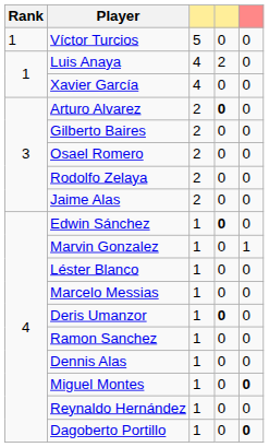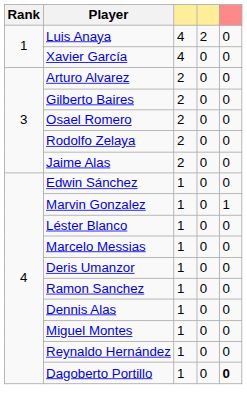 <table class="wikitable" border="1">
 <tr>
 <th>Rank</th>
 <th>Player</th>
 <th width=20 style="background: #FFEE99"></th>
 <th width=20 style="background: #FFEE99"></th>
 <th width=20 style="background: #FF8888"></th>
-</tr>
-<tr>
-<td>1</td>
-<td><a href='#'>Víctor Turcios</a></td>
-<td>5</td>
-<td>0</td>
-<td>0</td>
 </tr>
 <tr>
 <td rowspan="2" align=center>1</td>
 <td><a href='#'>Luis Anaya</a></td>
 <td>4</td>
 <td>2</td>
 <td>0</td>
 </tr>
 <tr>
 <td><a href='#'>Xavier García</a></td>
 <td>4</td>
 <td>0</td>
 <td>0</td>
 </tr>
 <tr>
 <td rowspan="5" align=center>3</td>
 <td><a href='#'>Arturo Alvarez</a></td>
 <td>2</td>
-<td><strong>0</strong></td>
+<td>0</td>
 <td>0</td>
 </tr>
 <tr>
 <td><a href='#'>Gilberto Baires</a></td>
 <td>2</td>
 <td>0</td>
 <td>0</td>
 </tr>
 <tr>
 <td><a href='#'>Osael Romero</a></td>
 <td>2</td>
 <td>0</td>
 <td>0</td>
 </tr>
 <tr>
 <td><a href='#'>Rodolfo Zelaya</a></td>
 <td>2</td>
 <td>0</td>
 <td>0</td>
 </tr>
 <tr>
 <td><a href='#'>Jaime Alas</a></td>
 <td>2</td>
 <td>0</td>
 <td>0</td>
 </tr>
 <tr>
 <td rowspan="10" align=center>4</td>
 <td><a href='#'>Edwin Sánchez</a></td>
 <td>1</td>
-<td><strong>0</strong></td>
+<td>0</td>
 <td>0</td>
 </tr>
 <tr>
 <td><a href='#'>Marvin Gonzalez</a></td>
 <td>1</td>
 <td>0</td>
 <td>1</td>
 </tr>
 <tr>
 <td><a href='#'>Léster Blanco</a></td>
 <td>1</td>
 <td>0</td>
 <td>0</td>
 </tr>
 <tr>
 <td><a href='#'>Marcelo Messias</a></td>
 <td>1</td>
 <td>0</td>
 <td>0</td>
 </tr>
 <tr>
 <td><a href='#'>Deris Umanzor</a></td>
 <td>1</td>
-<td><strong>0</strong></td>
+<td>0</td>
 <td>0</td>
 </tr>
 <tr>
 <td><a href='#'>Ramon Sanchez</a></td>
 <td>1</td>
 <td>0</td>
 <td>0</td>
 </tr>
 <tr>
 <td><a href='#'>Dennis Alas</a></td>
 <td>1</td>
 <td>0</td>
 <td>0</td>
 </tr>
 <tr>
 <td><a href='#'>Miguel Montes</a></td>
 <td>1</td>
 <td>0</td>
-<td><strong>0</strong></td>
+<td>0</td>
 </tr>
 <tr>
 <td><a href='#'>Reynaldo Hernández</a></td>
 <td>1</td>
 <td>0</td>
 <td>0</td>
 </tr>
 <tr>
 <td><a href='#'>Dagoberto Portillo</a></td>
 <td>1</td>
 <td>0</td>
 <td><strong>0</strong></td>
 </tr>
 </table>
